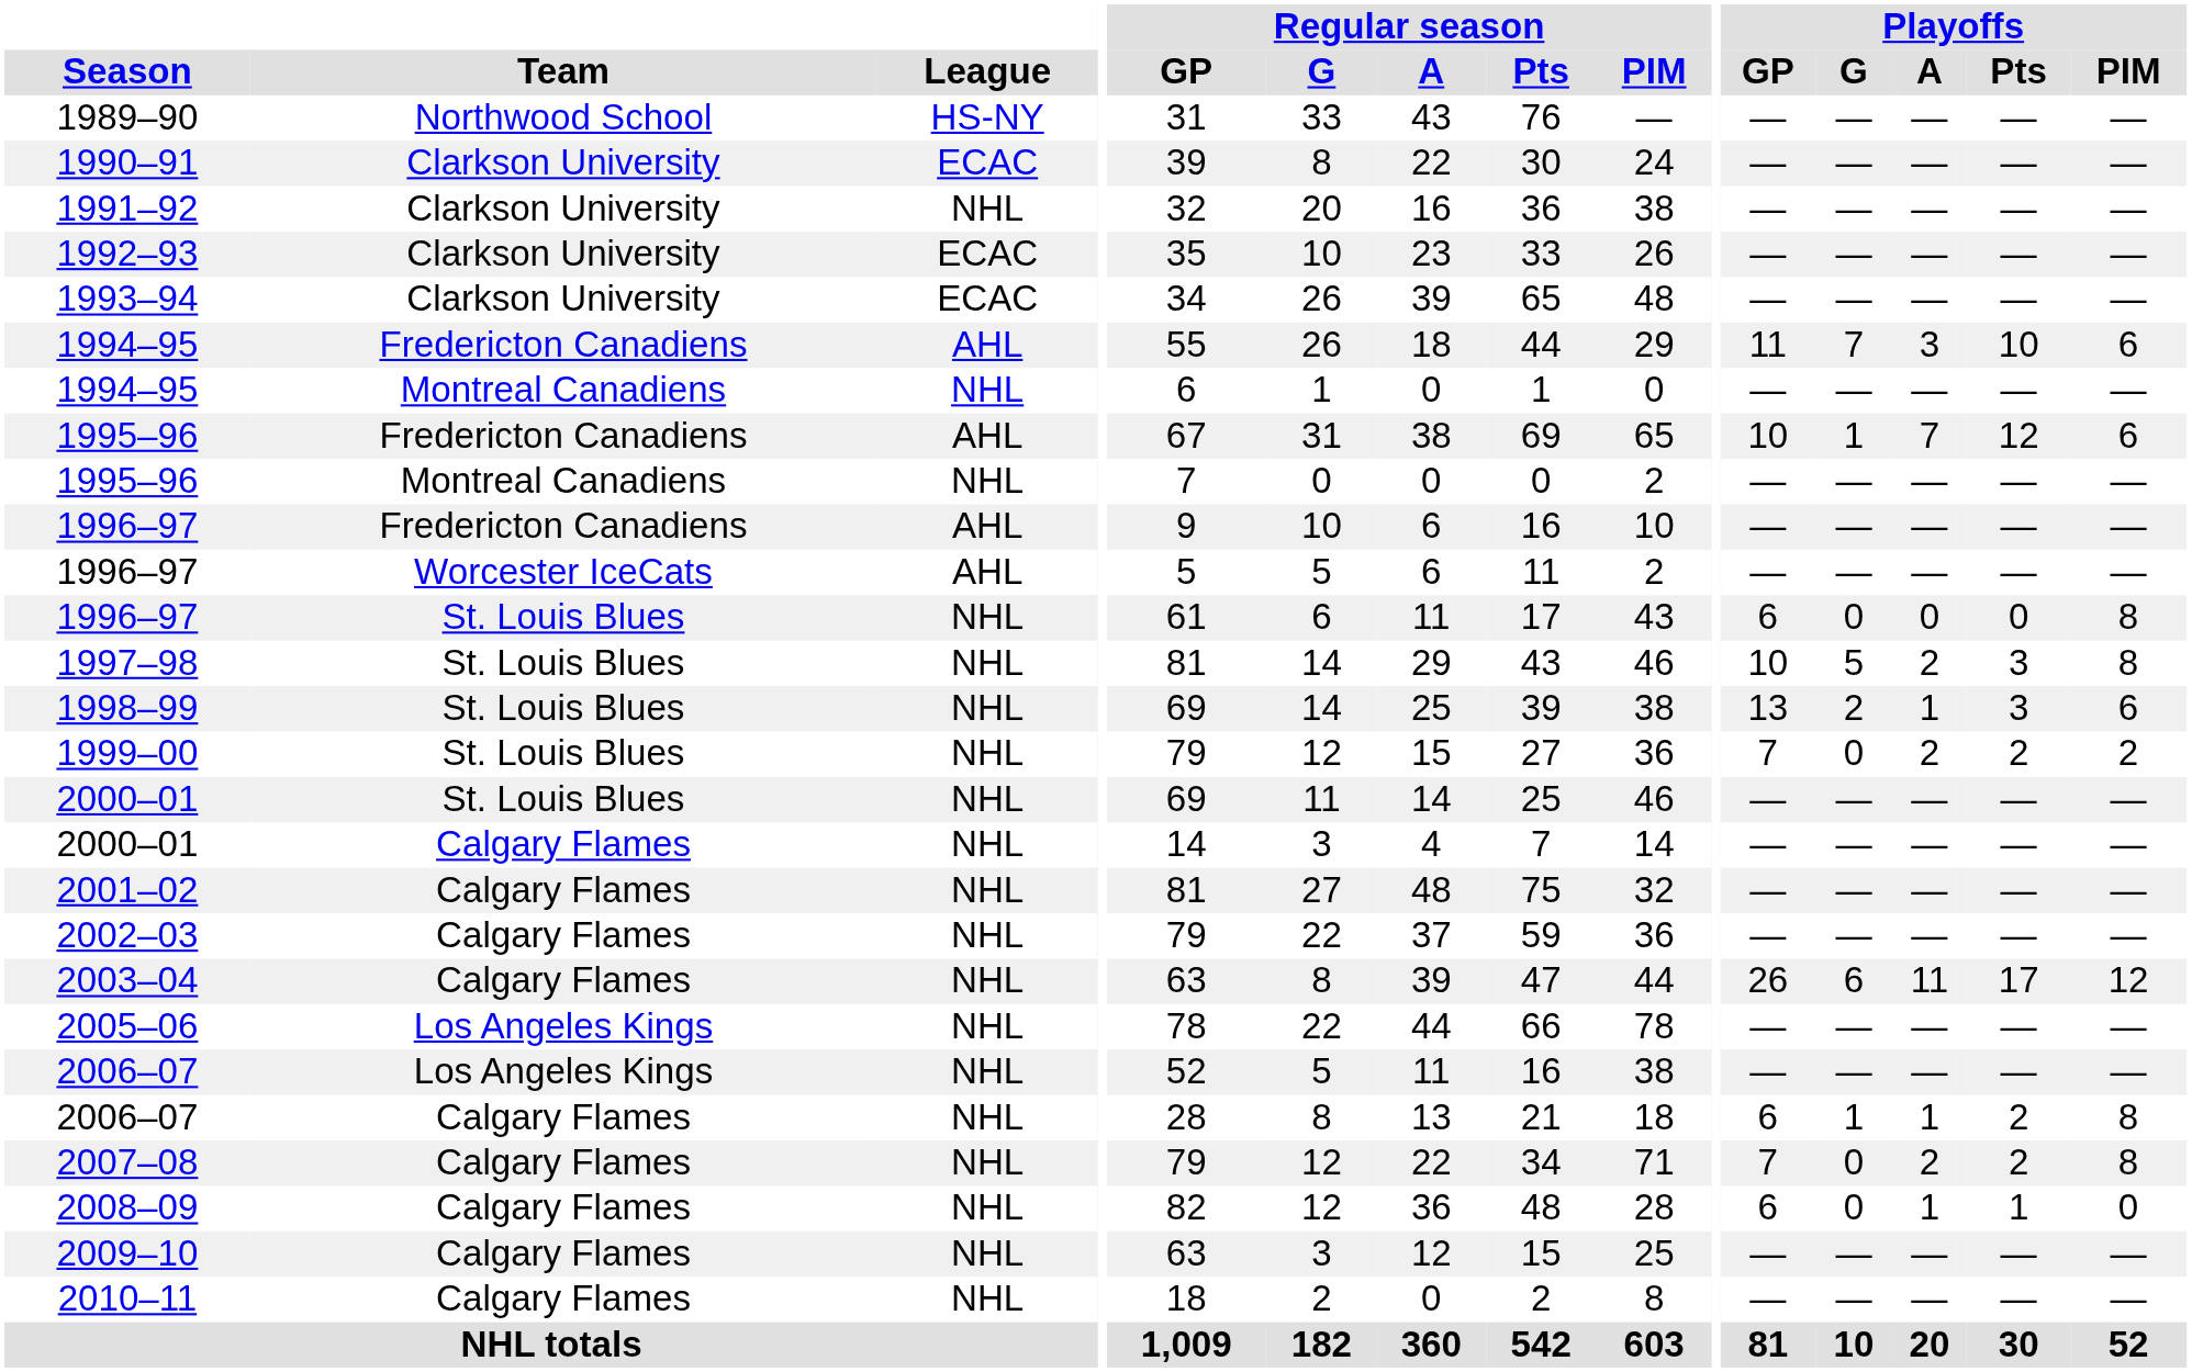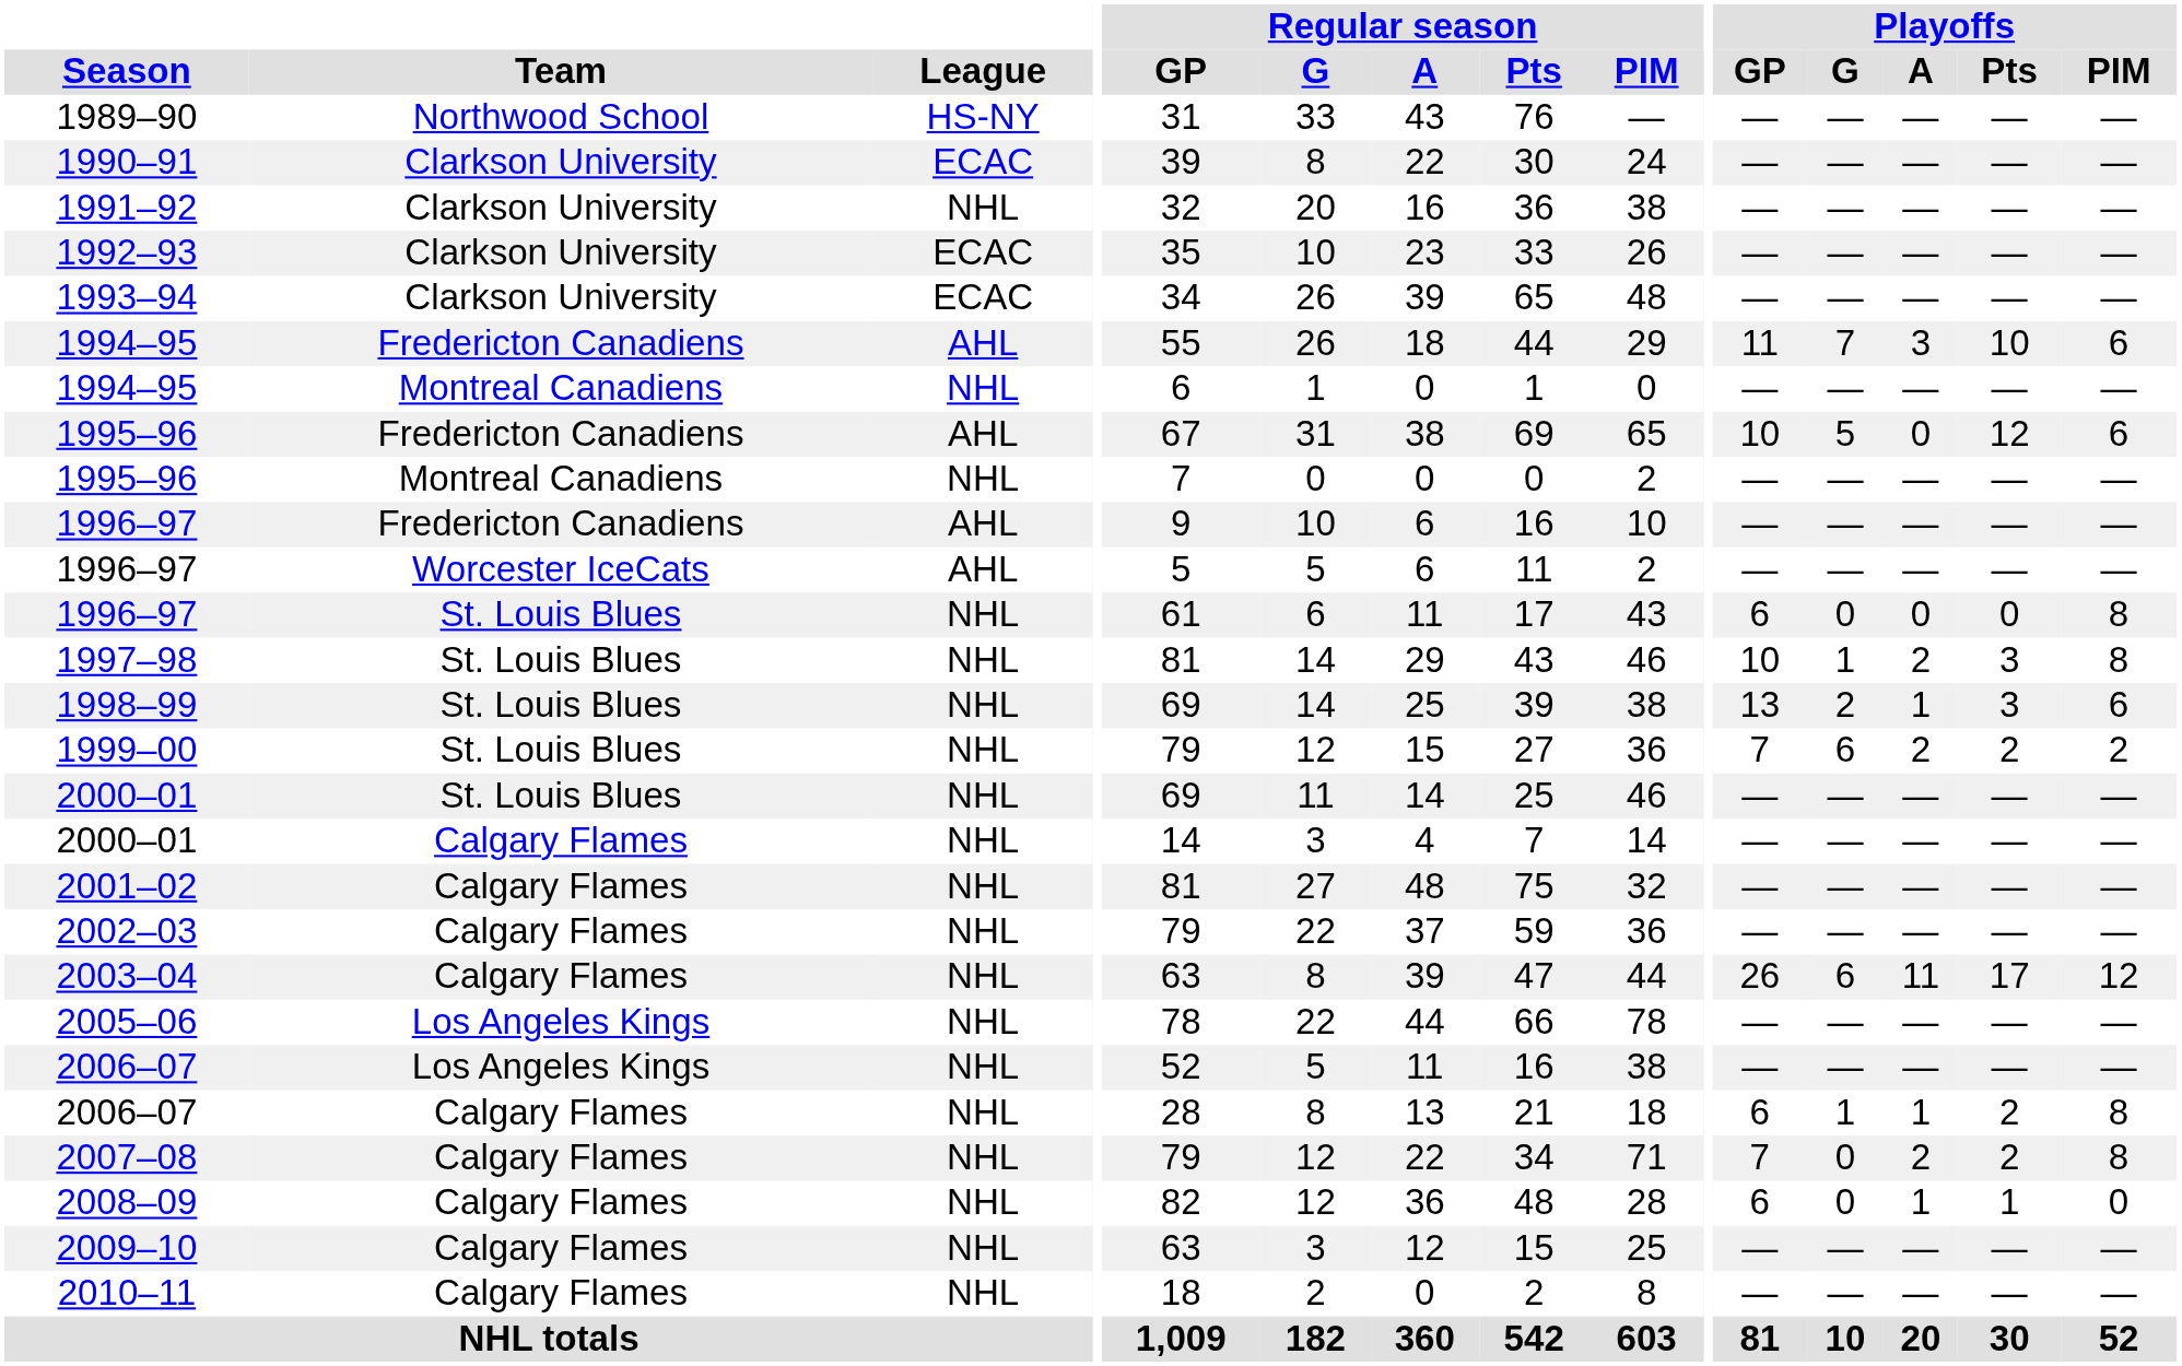 <table border="0" cellpadding="1" cellspacing="0" style="text-align:center; width:60em">
 <tr bgcolor="#e0e0e0">
 <th colspan="3" bgcolor="#ffffff"></th>
 <th rowspan="100" bgcolor="#ffffff"></th>
 <th colspan="5"><a href='#'>Regular season</a></th>
 <th rowspan="100" bgcolor="#ffffff"></th>
 <th colspan="5"><a href='#'>Playoffs</a></th>
 </tr>
 <tr bgcolor="#e0e0e0">
 <th><a href='#'>Season</a></th>
 <th>Team</th>
 <th>League</th>
 <th>GP</th>
 <th><a href='#'>G</a></th>
 <th><a href='#'>A</a></th>
 <th><a href='#'>Pts</a></th>
 <th><a href='#'>PIM</a></th>
 <th>GP</th>
 <th>G</th>
 <th>A</th>
 <th>Pts</th>
 <th>PIM</th>
 </tr>
 <tr>
 <td>1989–90</td>
 <td><a href='#'>Northwood School</a></td>
 <td><a href='#'>HS-NY</a></td>
 <td>31</td>
 <td>33</td>
 <td>43</td>
 <td>76</td>
 <td>—</td>
 <td>—</td>
 <td>—</td>
 <td>—</td>
 <td>—</td>
 <td>—</td>
 </tr>
 <tr bgcolor="#f0f0f0">
 <td><a href='#'>1990–91</a></td>
 <td><a href='#'>Clarkson University</a></td>
 <td><a href='#'>ECAC</a></td>
 <td>39</td>
 <td>8</td>
 <td>22</td>
 <td>30</td>
 <td>24</td>
 <td>—</td>
 <td>—</td>
 <td>—</td>
 <td>—</td>
 <td>—</td>
 </tr>
 <tr>
 <td><a href='#'>1991–92</a></td>
 <td>Clarkson University</td>
 <td>NHL</td>
 <td>32</td>
 <td>20</td>
 <td>16</td>
 <td>36</td>
 <td>38</td>
 <td>—</td>
 <td>—</td>
 <td>—</td>
 <td>—</td>
 <td>—</td>
 </tr>
 <tr bgcolor="#f0f0f0">
 <td><a href='#'>1992–93</a></td>
 <td>Clarkson University</td>
 <td>ECAC</td>
 <td>35</td>
 <td>10</td>
 <td>23</td>
 <td>33</td>
 <td>26</td>
 <td>—</td>
 <td>—</td>
 <td>—</td>
 <td>—</td>
 <td>—</td>
 </tr>
 <tr>
 <td><a href='#'>1993–94</a></td>
 <td>Clarkson University</td>
 <td>ECAC</td>
 <td>34</td>
 <td>26</td>
 <td>39</td>
 <td>65</td>
 <td>48</td>
 <td>—</td>
 <td>—</td>
 <td>—</td>
 <td>—</td>
 <td>—</td>
 </tr>
 <tr bgcolor="#f0f0f0">
 <td><a href='#'>1994–95</a></td>
 <td><a href='#'>Fredericton Canadiens</a></td>
 <td><a href='#'>AHL</a></td>
 <td>55</td>
 <td>26</td>
 <td>18</td>
 <td>44</td>
 <td>29</td>
 <td>11</td>
 <td>7</td>
 <td>3</td>
 <td>10</td>
 <td>6</td>
 </tr>
 <tr>
 <td><a href='#'>1994–95</a></td>
 <td><a href='#'>Montreal Canadiens</a></td>
 <td><a href='#'>NHL</a></td>
 <td>6</td>
 <td>1</td>
 <td>0</td>
 <td>1</td>
 <td>0</td>
 <td>—</td>
 <td>—</td>
 <td>—</td>
 <td>—</td>
 <td>—</td>
 </tr>
 <tr bgcolor="#f0f0f0">
 <td><a href='#'>1995–96</a></td>
 <td>Fredericton Canadiens</td>
 <td>AHL</td>
 <td>67</td>
 <td>31</td>
 <td>38</td>
 <td>69</td>
 <td>65</td>
 <td>10</td>
-<td>1</td>
-<td>7</td>
+<td>5</td>
+<td>0</td>
 <td>12</td>
 <td>6</td>
 </tr>
 <tr>
 <td><a href='#'>1995–96</a></td>
 <td>Montreal Canadiens</td>
 <td>NHL</td>
 <td>7</td>
 <td>0</td>
 <td>0</td>
 <td>0</td>
 <td>2</td>
 <td>—</td>
 <td>—</td>
 <td>—</td>
 <td>—</td>
 <td>—</td>
 </tr>
 <tr bgcolor="#f0f0f0">
 <td><a href='#'>1996–97</a></td>
 <td>Fredericton Canadiens</td>
 <td>AHL</td>
 <td>9</td>
 <td>10</td>
 <td>6</td>
 <td>16</td>
 <td>10</td>
 <td>—</td>
 <td>—</td>
 <td>—</td>
 <td>—</td>
 <td>—</td>
 </tr>
 <tr>
 <td>1996–97</td>
 <td><a href='#'>Worcester IceCats</a></td>
 <td>AHL</td>
 <td>5</td>
 <td>5</td>
 <td>6</td>
 <td>11</td>
 <td>2</td>
 <td>—</td>
 <td>—</td>
 <td>—</td>
 <td>—</td>
 <td>—</td>
 </tr>
 <tr bgcolor="#f0f0f0">
 <td><a href='#'>1996–97</a></td>
 <td><a href='#'>St. Louis Blues</a></td>
 <td>NHL</td>
 <td>61</td>
 <td>6</td>
 <td>11</td>
 <td>17</td>
 <td>43</td>
 <td>6</td>
 <td>0</td>
 <td>0</td>
 <td>0</td>
 <td>8</td>
 </tr>
 <tr>
 <td><a href='#'>1997–98</a></td>
 <td>St. Louis Blues</td>
 <td>NHL</td>
 <td>81</td>
 <td>14</td>
 <td>29</td>
 <td>43</td>
 <td>46</td>
 <td>10</td>
-<td>5</td>
+<td>1</td>
 <td>2</td>
 <td>3</td>
 <td>8</td>
 </tr>
 <tr bgcolor="#f0f0f0">
 <td><a href='#'>1998–99</a></td>
 <td>St. Louis Blues</td>
 <td>NHL</td>
 <td>69</td>
 <td>14</td>
 <td>25</td>
 <td>39</td>
 <td>38</td>
 <td>13</td>
 <td>2</td>
 <td>1</td>
 <td>3</td>
 <td>6</td>
 </tr>
 <tr>
 <td><a href='#'>1999–00</a></td>
 <td>St. Louis Blues</td>
 <td>NHL</td>
 <td>79</td>
 <td>12</td>
 <td>15</td>
 <td>27</td>
 <td>36</td>
 <td>7</td>
-<td>0</td>
+<td>6</td>
 <td>2</td>
 <td>2</td>
 <td>2</td>
 </tr>
 <tr bgcolor="#f0f0f0">
 <td><a href='#'>2000–01</a></td>
 <td>St. Louis Blues</td>
 <td>NHL</td>
 <td>69</td>
 <td>11</td>
 <td>14</td>
 <td>25</td>
 <td>46</td>
 <td>—</td>
 <td>—</td>
 <td>—</td>
 <td>—</td>
 <td>—</td>
 </tr>
 <tr>
 <td>2000–01</td>
 <td><a href='#'>Calgary Flames</a></td>
 <td>NHL</td>
 <td>14</td>
 <td>3</td>
 <td>4</td>
 <td>7</td>
 <td>14</td>
 <td>—</td>
 <td>—</td>
 <td>—</td>
 <td>—</td>
 <td>—</td>
 </tr>
 <tr bgcolor="#f0f0f0">
 <td><a href='#'>2001–02</a></td>
 <td>Calgary Flames</td>
 <td>NHL</td>
 <td>81</td>
 <td>27</td>
 <td>48</td>
 <td>75</td>
 <td>32</td>
 <td>—</td>
 <td>—</td>
 <td>—</td>
 <td>—</td>
 <td>—</td>
 </tr>
 <tr>
 <td><a href='#'>2002–03</a></td>
 <td>Calgary Flames</td>
 <td>NHL</td>
 <td>79</td>
 <td>22</td>
 <td>37</td>
 <td>59</td>
 <td>36</td>
 <td>—</td>
 <td>—</td>
 <td>—</td>
 <td>—</td>
 <td>—</td>
 </tr>
 <tr bgcolor="#f0f0f0">
 <td><a href='#'>2003–04</a></td>
 <td>Calgary Flames</td>
 <td>NHL</td>
 <td>63</td>
 <td>8</td>
 <td>39</td>
 <td>47</td>
 <td>44</td>
 <td>26</td>
 <td>6</td>
 <td>11</td>
 <td>17</td>
 <td>12</td>
 </tr>
 <tr>
 <td><a href='#'>2005–06</a></td>
 <td><a href='#'>Los Angeles Kings</a></td>
 <td>NHL</td>
 <td>78</td>
 <td>22</td>
 <td>44</td>
 <td>66</td>
 <td>78</td>
 <td>—</td>
 <td>—</td>
 <td>—</td>
 <td>—</td>
 <td>—</td>
 </tr>
 <tr bgcolor="#f0f0f0">
 <td><a href='#'>2006–07</a></td>
 <td>Los Angeles Kings</td>
 <td>NHL</td>
 <td>52</td>
 <td>5</td>
 <td>11</td>
 <td>16</td>
 <td>38</td>
 <td>—</td>
 <td>—</td>
 <td>—</td>
 <td>—</td>
 <td>—</td>
 </tr>
 <tr>
 <td>2006–07</td>
 <td>Calgary Flames</td>
 <td>NHL</td>
 <td>28</td>
 <td>8</td>
 <td>13</td>
 <td>21</td>
 <td>18</td>
 <td>6</td>
 <td>1</td>
 <td>1</td>
 <td>2</td>
 <td>8</td>
 </tr>
 <tr bgcolor="#f0f0f0">
 <td><a href='#'>2007–08</a></td>
 <td>Calgary Flames</td>
 <td>NHL</td>
 <td>79</td>
 <td>12</td>
 <td>22</td>
 <td>34</td>
 <td>71</td>
 <td>7</td>
 <td>0</td>
 <td>2</td>
 <td>2</td>
 <td>8</td>
 </tr>
 <tr>
 <td><a href='#'>2008–09</a></td>
 <td>Calgary Flames</td>
 <td>NHL</td>
 <td>82</td>
 <td>12</td>
 <td>36</td>
 <td>48</td>
 <td>28</td>
 <td>6</td>
 <td>0</td>
 <td>1</td>
 <td>1</td>
 <td>0</td>
 </tr>
 <tr bgcolor="#f0f0f0">
 <td><a href='#'>2009–10</a></td>
 <td>Calgary Flames</td>
 <td>NHL</td>
 <td>63</td>
 <td>3</td>
 <td>12</td>
 <td>15</td>
 <td>25</td>
 <td>—</td>
 <td>—</td>
 <td>—</td>
 <td>—</td>
 <td>—</td>
 </tr>
 <tr>
 <td><a href='#'>2010–11</a></td>
 <td>Calgary Flames</td>
 <td>NHL</td>
 <td>18</td>
 <td>2</td>
 <td>0</td>
 <td>2</td>
 <td>8</td>
 <td>—</td>
 <td>—</td>
 <td>—</td>
 <td>—</td>
 <td>—</td>
 </tr>
 <tr bgcolor="#e0e0e0">
 <th colspan="3">NHL totals</th>
 <th>1,009</th>
 <th>182</th>
 <th>360</th>
 <th>542</th>
 <th>603</th>
 <th>81</th>
 <th>10</th>
 <th>20</th>
 <th>30</th>
 <th>52</th>
 </tr>
 </table>
